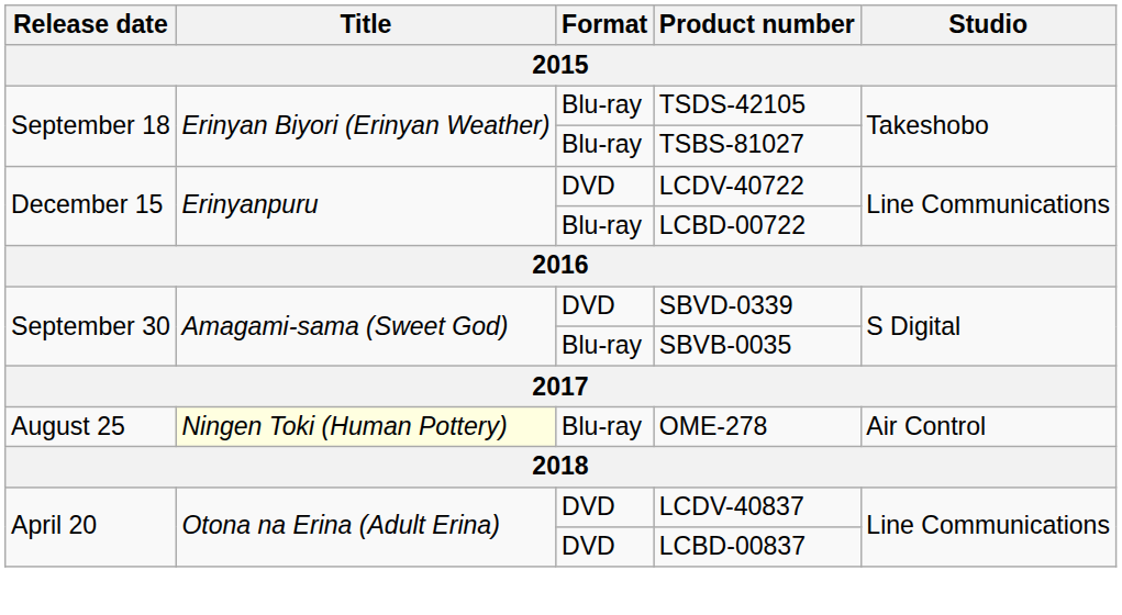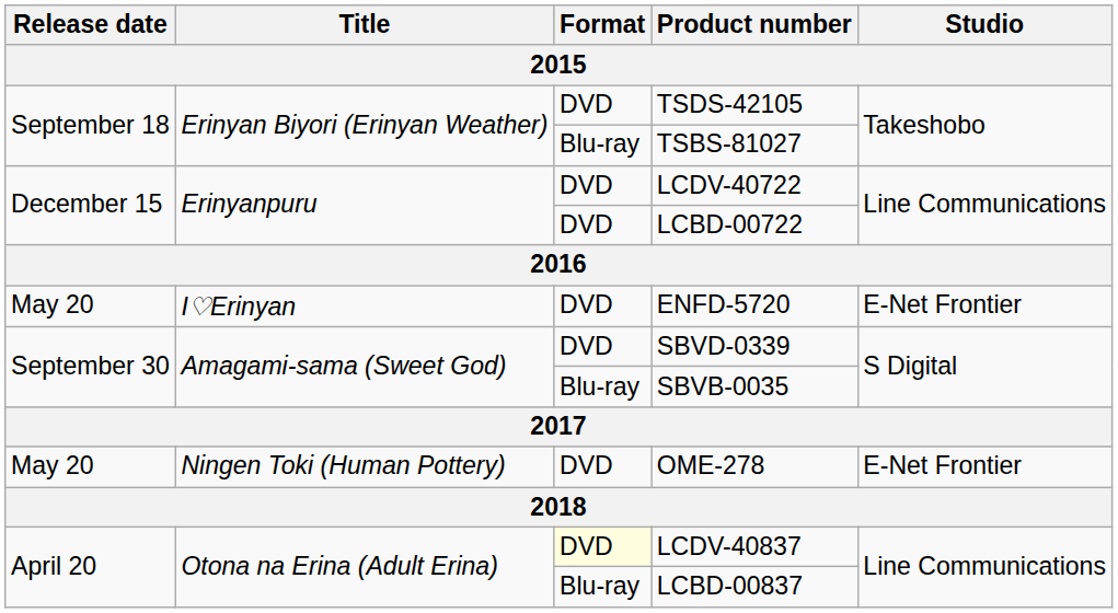 <table class="wikitable">
 <tr>
 <th>Release date</th>
 <th>Title</th>
 <th>Format</th>
 <th>Product number</th>
 <th>Studio</th>
 </tr>
 <tr>
 <th colspan="5">2015</th>
 </tr>
 <tr>
 <td rowspan="2">September 18</td>
 <td rowspan="2"><em>Erinyan Biyori</em> <em>(Erinyan Weather)</em></td>
-<td>Blu-ray</td>
+<td>DVD</td>
 <td>TSDS-42105</td>
 <td rowspan="2">Takeshobo</td>
 </tr>
 <tr>
 <td>Blu-ray</td>
 <td>TSBS-81027</td>
 </tr>
 <tr>
 <td rowspan="2">December 15</td>
 <td rowspan="2"><em>Erinyanpuru</em></td>
 <td>DVD</td>
 <td>LCDV-40722</td>
 <td rowspan="2">Line Communications</td>
 </tr>
 <tr>
-<td>Blu-ray</td>
+<td>DVD</td>
 <td>LCBD-00722</td>
 </tr>
 <tr>
 <th colspan="5">2016</th>
+</tr>
+<tr>
+<td>May 20</td>
+<td><em>I♡Erinyan</em></td>
+<td>DVD</td>
+<td>ENFD-5720</td>
+<td>E-Net Frontier</td>
 </tr>
 <tr>
 <td rowspan="2">September 30</td>
 <td rowspan="2"><em>Amagami-sama (Sweet God)</em></td>
 <td>DVD</td>
 <td>SBVD-0339</td>
 <td rowspan="2">S Digital</td>
 </tr>
 <tr>
 <td>Blu-ray</td>
 <td>SBVB-0035</td>
 </tr>
 <tr>
 <th colspan="5">2017</th>
 </tr>
 <tr>
-<td>August 25</td>
-<td style="background: lightyellow;"><em>Ningen Toki (Human Pottery)</em></td>
-<td>Blu-ray</td>
+<td>May 20</td>
+<td><em>Ningen Toki (Human Pottery)</em></td>
+<td>DVD</td>
 <td>OME-278</td>
-<td>Air Control</td>
+<td>E-Net Frontier</td>
 </tr>
 <tr>
 <th colspan="5">2018</th>
 </tr>
 <tr>
 <td rowspan="2">April 20</td>
 <td rowspan="2"><em>Otona na Erina (Adult Erina)</em></td>
-<td>DVD</td>
+<td style="background: lightyellow;">DVD</td>
 <td>LCDV-40837</td>
 <td rowspan="2">Line Communications</td>
 </tr>
 <tr>
-<td>DVD</td>
+<td>Blu-ray</td>
 <td>LCBD-00837</td>
 </tr>
 </table>
